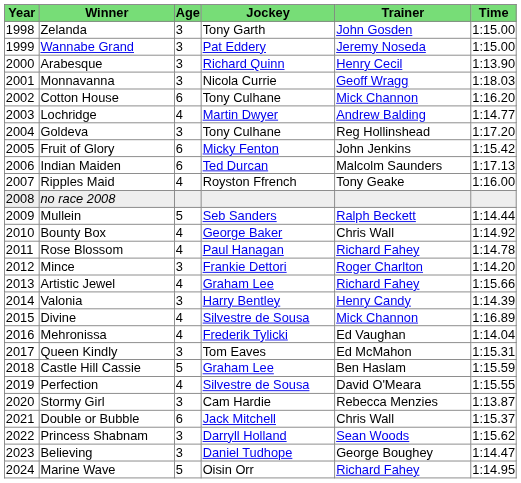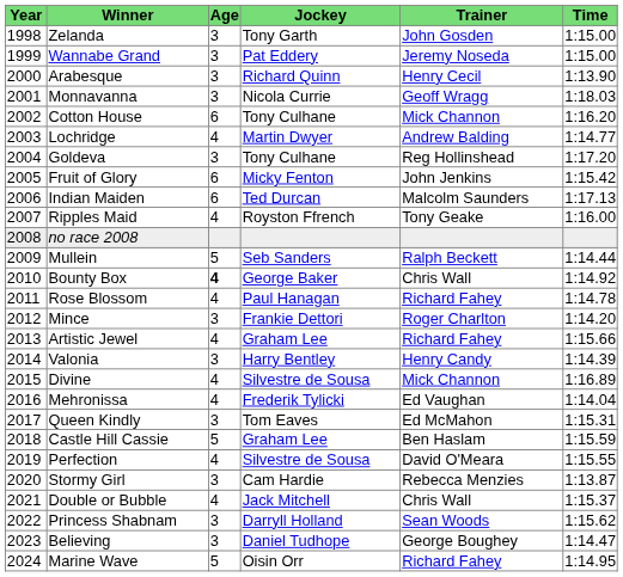 <table class = "sortable" | border="1" style="border-collapse: collapse; font-size:90%">
 <tr bgcolor="#77dd77" align="center">
 <th style="width:36px;">Year</th>
 <th style="width:149px;">Winner</th>
 <th>Age</th>
 <th style="width:147px;">Jockey</th>
 <th style="width:150px;">Trainer</th>
 <th>Time</th>
 </tr>
 <tr>
 <td>1998</td>
 <td>Zelanda</td>
 <td>3</td>
 <td>Tony Garth</td>
 <td><a href='#'>John Gosden</a></td>
 <td>1:15.00</td>
 </tr>
 <tr>
 <td>1999</td>
 <td><a href='#'>Wannabe Grand</a></td>
 <td>3</td>
 <td><a href='#'>Pat Eddery</a></td>
 <td><a href='#'>Jeremy Noseda</a></td>
 <td>1:15.00</td>
 </tr>
 <tr>
 <td>2000</td>
 <td>Arabesque</td>
 <td>3</td>
 <td><a href='#'>Richard Quinn</a></td>
 <td><a href='#'>Henry Cecil</a></td>
 <td>1:13.90</td>
 </tr>
 <tr>
 <td>2001</td>
 <td>Monnavanna</td>
 <td>3</td>
 <td>Nicola Currie</td>
 <td><a href='#'>Geoff Wragg</a></td>
 <td>1:18.03</td>
 </tr>
 <tr>
 <td>2002</td>
 <td>Cotton House</td>
 <td>6</td>
 <td>Tony Culhane</td>
 <td><a href='#'>Mick Channon</a></td>
 <td>1:16.20</td>
 </tr>
 <tr>
 <td>2003</td>
 <td>Lochridge</td>
 <td>4</td>
 <td><a href='#'>Martin Dwyer</a></td>
 <td><a href='#'>Andrew Balding</a></td>
 <td>1:14.77</td>
 </tr>
 <tr>
 <td>2004</td>
 <td>Goldeva</td>
 <td>3</td>
 <td>Tony Culhane</td>
 <td>Reg Hollinshead</td>
 <td>1:17.20</td>
 </tr>
 <tr>
 <td>2005</td>
 <td>Fruit of Glory</td>
 <td>6</td>
 <td><a href='#'>Micky Fenton</a></td>
 <td>John Jenkins</td>
 <td>1:15.42</td>
 </tr>
 <tr>
 <td>2006</td>
 <td>Indian Maiden</td>
 <td>6</td>
 <td><a href='#'>Ted Durcan</a></td>
 <td>Malcolm Saunders</td>
 <td>1:17.13</td>
 </tr>
 <tr>
 <td>2007</td>
 <td>Ripples Maid</td>
 <td>4</td>
 <td>Royston Ffrench</td>
 <td>Tony Geake</td>
 <td>1:16.00</td>
 </tr>
 <tr bgcolor="#eeeeee">
 <td><span>2008</span></td>
 <td><em>no race 2008</em> </td>
 <td></td>
 <td></td>
 <td></td>
 <td></td>
 </tr>
 <tr>
 <td>2009</td>
 <td>Mullein</td>
 <td>5</td>
 <td><a href='#'>Seb Sanders</a></td>
 <td><a href='#'>Ralph Beckett</a></td>
 <td>1:14.44</td>
 </tr>
 <tr>
 <td>2010</td>
 <td>Bounty Box</td>
-<td>4</td>
+<td><strong>4</strong></td>
 <td><a href='#'>George Baker</a></td>
 <td>Chris Wall</td>
 <td>1:14.92</td>
 </tr>
 <tr>
 <td>2011</td>
 <td>Rose Blossom</td>
 <td>4</td>
 <td><a href='#'>Paul Hanagan</a></td>
 <td><a href='#'>Richard Fahey</a></td>
 <td>1:14.78</td>
 </tr>
 <tr>
 <td>2012</td>
 <td>Mince</td>
 <td>3</td>
 <td><a href='#'>Frankie Dettori</a></td>
 <td><a href='#'>Roger Charlton</a></td>
 <td>1:14.20</td>
 </tr>
 <tr>
 <td>2013</td>
 <td>Artistic Jewel</td>
 <td>4</td>
 <td><a href='#'>Graham Lee</a></td>
 <td><a href='#'>Richard Fahey</a></td>
 <td>1:15.66</td>
 </tr>
 <tr>
 <td>2014</td>
 <td>Valonia</td>
 <td>3</td>
 <td><a href='#'>Harry Bentley</a></td>
 <td><a href='#'>Henry Candy</a></td>
 <td>1:14.39</td>
 </tr>
 <tr>
 <td>2015</td>
 <td>Divine</td>
 <td>4</td>
 <td><a href='#'>Silvestre de Sousa</a></td>
 <td><a href='#'>Mick Channon</a></td>
 <td>1:16.89</td>
 </tr>
 <tr>
 <td>2016</td>
 <td>Mehronissa</td>
 <td>4</td>
 <td><a href='#'>Frederik Tylicki</a></td>
 <td>Ed Vaughan</td>
 <td>1:14.04</td>
 </tr>
 <tr>
 <td>2017</td>
 <td>Queen Kindly</td>
 <td>3</td>
 <td>Tom Eaves</td>
 <td>Ed McMahon</td>
 <td>1:15.31</td>
 </tr>
 <tr>
 <td>2018</td>
 <td>Castle Hill Cassie</td>
 <td>5</td>
 <td><a href='#'>Graham Lee</a></td>
 <td>Ben Haslam</td>
 <td>1:15.59</td>
 </tr>
 <tr>
 <td>2019</td>
 <td>Perfection</td>
 <td>4</td>
 <td><a href='#'>Silvestre de Sousa</a></td>
 <td>David O'Meara</td>
 <td>1:15.55</td>
 </tr>
 <tr>
 <td>2020</td>
 <td>Stormy Girl</td>
 <td>3</td>
 <td>Cam Hardie</td>
 <td>Rebecca Menzies</td>
 <td>1:13.87</td>
 </tr>
 <tr>
 <td>2021</td>
 <td>Double or Bubble</td>
-<td>6</td>
+<td>4</td>
 <td><a href='#'>Jack Mitchell</a></td>
 <td>Chris Wall</td>
 <td>1:15.37</td>
 </tr>
 <tr>
 <td>2022</td>
 <td>Princess Shabnam</td>
 <td>3</td>
 <td><a href='#'>Darryll Holland</a></td>
 <td><a href='#'>Sean Woods</a></td>
 <td>1:15.62</td>
 </tr>
 <tr>
 <td>2023</td>
 <td>Believing</td>
 <td>3</td>
 <td><a href='#'>Daniel Tudhope</a></td>
 <td>George Boughey</td>
 <td>1:14.47</td>
 </tr>
 <tr>
 <td>2024</td>
 <td>Marine Wave</td>
 <td>5</td>
 <td>Oisin Orr</td>
 <td><a href='#'>Richard Fahey</a></td>
 <td>1:14.95</td>
 </tr>
 </table>
